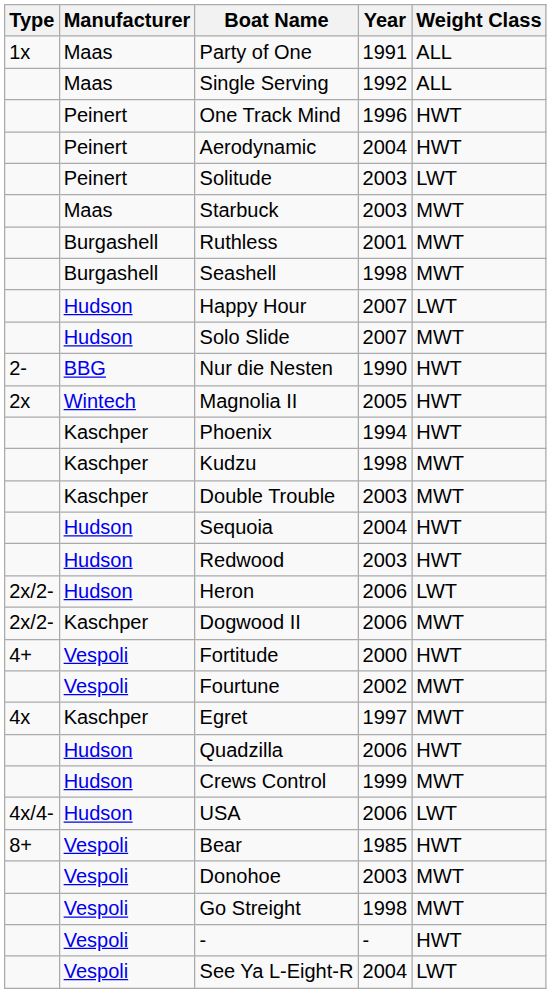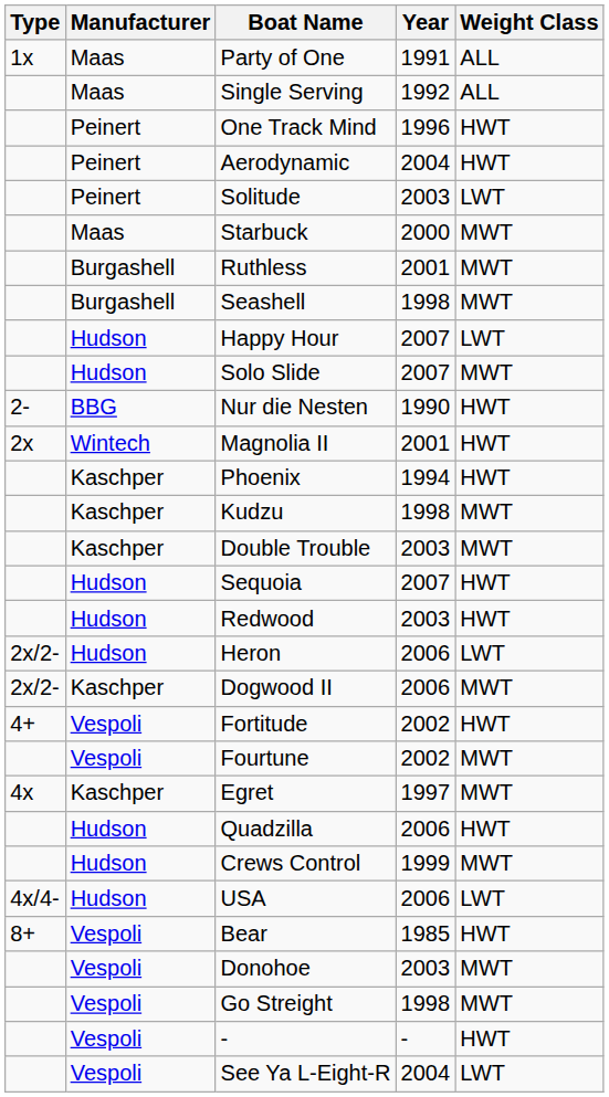 <table class="wikitable">
 <tr>
 <th>Type</th>
 <th>Manufacturer</th>
 <th>Boat Name</th>
 <th>Year</th>
 <th>Weight Class</th>
 </tr>
 <tr>
 <td>1x</td>
 <td>Maas</td>
 <td>Party of One</td>
 <td>1991</td>
 <td>ALL</td>
 </tr>
 <tr>
 <td></td>
 <td>Maas</td>
 <td>Single Serving</td>
 <td>1992</td>
 <td>ALL</td>
 </tr>
 <tr>
 <td></td>
 <td>Peinert</td>
 <td>One Track Mind</td>
 <td>1996</td>
 <td>HWT</td>
 </tr>
 <tr>
 <td></td>
 <td>Peinert</td>
 <td>Aerodynamic</td>
 <td>2004</td>
 <td>HWT</td>
 </tr>
 <tr>
 <td></td>
 <td>Peinert</td>
 <td>Solitude</td>
 <td>2003</td>
 <td>LWT</td>
 </tr>
 <tr>
 <td></td>
 <td>Maas</td>
 <td>Starbuck</td>
-<td>2003</td>
+<td>2000</td>
 <td>MWT</td>
 </tr>
 <tr>
 <td></td>
 <td>Burgashell</td>
 <td>Ruthless</td>
 <td>2001</td>
 <td>MWT</td>
 </tr>
 <tr>
 <td></td>
 <td>Burgashell</td>
 <td>Seashell</td>
 <td>1998</td>
 <td>MWT</td>
 </tr>
 <tr>
 <td></td>
 <td><a href='#'>Hudson</a></td>
 <td>Happy Hour</td>
 <td>2007</td>
 <td>LWT</td>
 </tr>
 <tr>
 <td></td>
 <td><a href='#'>Hudson</a></td>
 <td>Solo Slide</td>
 <td>2007</td>
 <td>MWT</td>
 </tr>
 <tr>
 <td>2-</td>
 <td><a href='#'>BBG</a></td>
 <td>Nur die Nesten</td>
 <td>1990</td>
 <td>HWT</td>
 </tr>
 <tr>
 <td>2x</td>
 <td><a href='#'>Wintech</a></td>
 <td>Magnolia II</td>
-<td>2005</td>
+<td>2001</td>
 <td>HWT</td>
 </tr>
 <tr>
 <td></td>
 <td>Kaschper</td>
 <td>Phoenix</td>
 <td>1994</td>
 <td>HWT</td>
 </tr>
 <tr>
 <td></td>
 <td>Kaschper</td>
 <td>Kudzu</td>
 <td>1998</td>
 <td>MWT</td>
 </tr>
 <tr>
 <td></td>
 <td>Kaschper</td>
 <td>Double Trouble</td>
 <td>2003</td>
 <td>MWT</td>
 </tr>
 <tr>
 <td></td>
 <td><a href='#'>Hudson</a></td>
 <td>Sequoia</td>
-<td>2004</td>
+<td>2007</td>
 <td>HWT</td>
 </tr>
 <tr>
 <td></td>
 <td><a href='#'>Hudson</a></td>
 <td>Redwood</td>
 <td>2003</td>
 <td>HWT</td>
 </tr>
 <tr>
 <td>2x/2-</td>
 <td><a href='#'>Hudson</a></td>
 <td>Heron</td>
 <td>2006</td>
 <td>LWT</td>
 </tr>
 <tr>
 <td>2x/2-</td>
 <td>Kaschper</td>
 <td>Dogwood II</td>
 <td>2006</td>
 <td>MWT</td>
 </tr>
 <tr>
 <td>4+</td>
 <td><a href='#'>Vespoli</a></td>
 <td>Fortitude</td>
-<td>2000</td>
+<td>2002</td>
 <td>HWT</td>
 </tr>
 <tr>
 <td></td>
 <td><a href='#'>Vespoli</a></td>
 <td>Fourtune</td>
 <td>2002</td>
 <td>MWT</td>
 </tr>
 <tr>
 <td>4x</td>
 <td>Kaschper</td>
 <td>Egret</td>
 <td>1997</td>
 <td>MWT</td>
 </tr>
 <tr>
 <td></td>
 <td><a href='#'>Hudson</a></td>
 <td>Quadzilla</td>
 <td>2006</td>
 <td>HWT</td>
 </tr>
 <tr>
 <td></td>
 <td><a href='#'>Hudson</a></td>
 <td>Crews Control</td>
 <td>1999</td>
 <td>MWT</td>
 </tr>
 <tr>
 <td>4x/4-</td>
 <td><a href='#'>Hudson</a></td>
 <td>USA</td>
 <td>2006</td>
 <td>LWT</td>
 </tr>
 <tr>
 <td>8+</td>
 <td><a href='#'>Vespoli</a></td>
 <td>Bear</td>
 <td>1985</td>
 <td>HWT</td>
 </tr>
 <tr>
 <td></td>
 <td><a href='#'>Vespoli</a></td>
 <td>Donohoe</td>
 <td>2003</td>
 <td>MWT</td>
 </tr>
 <tr>
 <td></td>
 <td><a href='#'>Vespoli</a></td>
 <td>Go Streight</td>
 <td>1998</td>
 <td>MWT</td>
 </tr>
 <tr>
 <td></td>
 <td><a href='#'>Vespoli</a></td>
 <td>-</td>
 <td>-</td>
 <td>HWT</td>
 </tr>
 <tr>
 <td></td>
 <td><a href='#'>Vespoli</a></td>
 <td>See Ya L-Eight-R</td>
 <td>2004</td>
 <td>LWT</td>
 </tr>
 </table>
